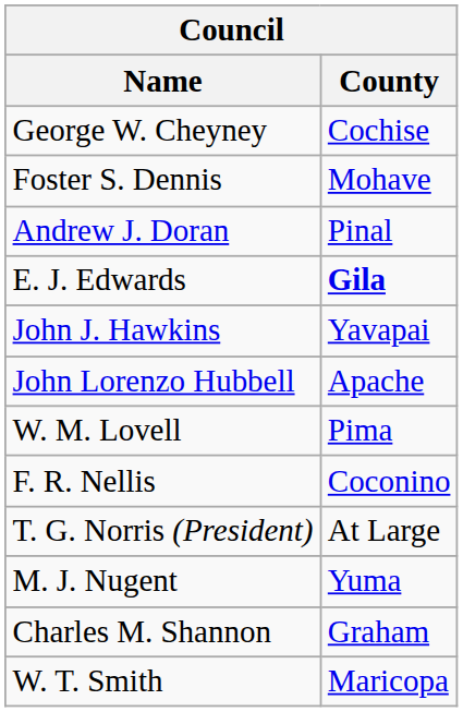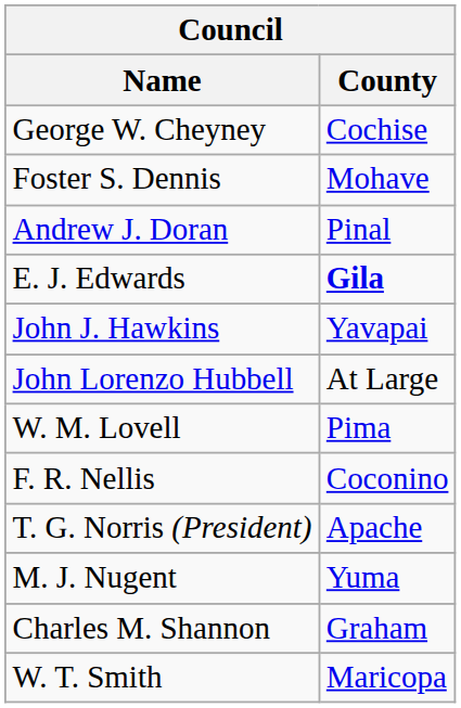 <table class="wikitable">
 <tr>
 <th colspan="2">Council</th>
 </tr>
 <tr>
 <th>Name</th>
 <th>County</th>
 </tr>
 <tr>
 <td>George W. Cheyney</td>
 <td><a href='#'>Cochise</a></td>
 </tr>
 <tr>
 <td>Foster S. Dennis</td>
 <td><a href='#'>Mohave</a></td>
 </tr>
 <tr>
 <td><a href='#'>Andrew J. Doran</a></td>
 <td><a href='#'>Pinal</a></td>
 </tr>
 <tr>
 <td>E. J. Edwards</td>
 <td><strong><a href='#'>Gila</a></strong></td>
 </tr>
 <tr>
 <td><a href='#'>John J. Hawkins</a></td>
 <td><a href='#'>Yavapai</a></td>
 </tr>
 <tr>
 <td><a href='#'>John Lorenzo Hubbell</a></td>
-<td><a href='#'>Apache</a></td>
+<td>At Large</td>
 </tr>
 <tr>
 <td>W. M. Lovell</td>
 <td><a href='#'>Pima</a></td>
 </tr>
 <tr>
 <td>F. R. Nellis</td>
 <td><a href='#'>Coconino</a></td>
 </tr>
 <tr>
 <td>T. G. Norris <em>(President)</em></td>
-<td>At Large</td>
+<td><a href='#'>Apache</a></td>
 </tr>
 <tr>
 <td>M. J. Nugent</td>
 <td><a href='#'>Yuma</a></td>
 </tr>
 <tr>
 <td>Charles M. Shannon</td>
 <td><a href='#'>Graham</a></td>
 </tr>
 <tr>
 <td>W. T. Smith</td>
 <td><a href='#'>Maricopa</a></td>
 </tr>
 </table>
